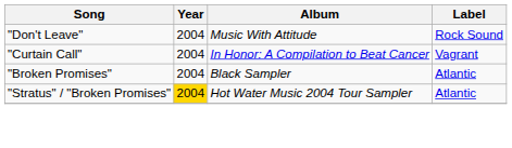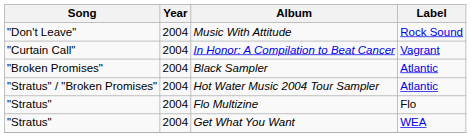 <table class="wikitable sortable plainrowheaders">
 <tr>
 <th scope="col">Song</th>
 <th scope="col">Year</th>
 <th scope="col">Album</th>
 <th>Label</th>
 </tr>
 <tr>
 <td>"Don't Leave"</td>
 <td>2004</td>
 <td><em>Music With Attitude</em></td>
 <td><a href='#'>Rock Sound</a></td>
 </tr>
 <tr>
 <td>"Curtain Call"</td>
 <td>2004</td>
 <td><em><a href='#'>In Honor: A Compilation to Beat Cancer</a></em></td>
 <td><a href='#'>Vagrant</a></td>
 </tr>
 <tr>
 <td>"Broken Promises"</td>
 <td>2004</td>
 <td><em>Black Sampler</em></td>
 <td><a href='#'>Atlantic</a></td>
 </tr>
 <tr>
 <td>"Stratus" / "Broken Promises"</td>
-<td style="background: gold;">2004</td>
+<td>2004</td>
 <td><em>Hot Water Music 2004 Tour Sampler</em></td>
 <td><a href='#'>Atlantic</a></td>
 </tr>
 <tr>
+<td>"Stratus"</td>
+<td>2004</td>
+<td><em>Flo Multizine</em></td>
+<td>Flo</td>
+</tr>
+<tr>
+<td>"Stratus"</td>
+<td>2004</td>
+<td><em>Get What You Want</em></td>
+<td><a href='#'>WEA</a></td>
+</tr>
+<tr>
 </tr>
 </table>
